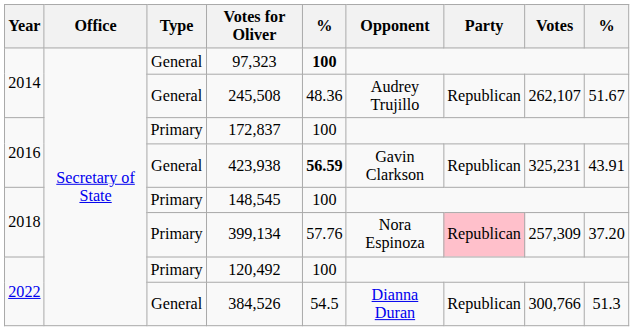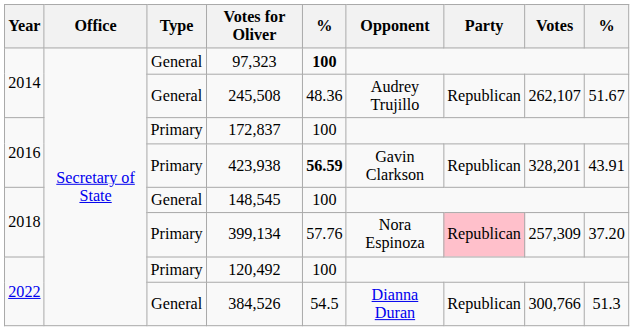 <table class="wikitable" style="width:70%; text-align: center;">
 <tr>
 <th>Year</th>
 <th>Office</th>
 <th>Type</th>
 <th>Votes for Oliver</th>
 <th>%</th>
 <th>Opponent</th>
 <th>Party</th>
 <th>Votes</th>
 <th>%</th>
 </tr>
 <tr>
 <td rowspan=2>2014</td>
 <td rowspan=8><a href='#'>Secretary of State</a></td>
 <td>General</td>
 <td>97,323</td>
 <td><strong>100</strong></td>
 </tr>
 <tr>
 <td>General</td>
 <td>245,508</td>
 <td>48.36</td>
 <td>Audrey Trujillo</td>
 <td>Republican</td>
 <td>262,107</td>
 <td>51.67</td>
 </tr>
 <tr>
 <td rowspan=2>2016<br></td>
 <td>Primary</td>
 <td>172,837</td>
 <td>100</td>
 </tr>
 <tr>
-<td>General</td>
+<td>Primary</td>
 <td>423,938</td>
 <td><strong>56.59</strong></td>
 <td>Gavin Clarkson</td>
 <td>Republican</td>
-<td>325,231</td>
+<td>328,201</td>
 <td>43.91</td>
 </tr>
 <tr>
 <td rowspan=2>2018</td>
-<td>Primary</td>
+<td>General</td>
 <td>148,545</td>
 <td>100</td>
 </tr>
 <tr>
 <td>Primary</td>
 <td>399,134</td>
 <td>57.76</td>
 <td>Nora Espinoza</td>
 <td style="background: pink;">Republican</td>
 <td>257,309</td>
 <td>37.20</td>
 </tr>
 <tr>
 <td rowspan=2><a href='#'>2022</a></td>
 <td>Primary</td>
 <td>120,492</td>
 <td>100</td>
 </tr>
 <tr>
 <td>General</td>
 <td>384,526</td>
 <td>54.5</td>
 <td><a href='#'>Dianna Duran</a></td>
 <td>Republican</td>
 <td>300,766</td>
 <td>51.3</td>
 </tr>
 </table>
